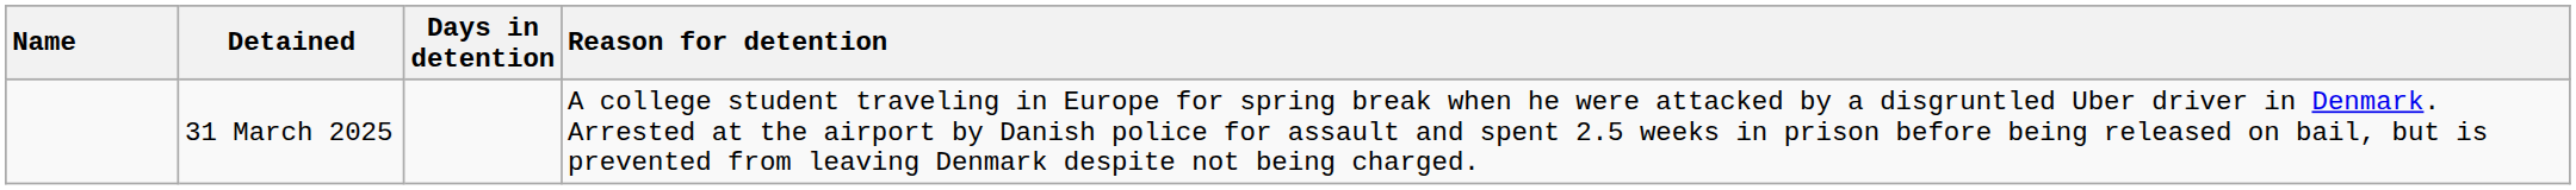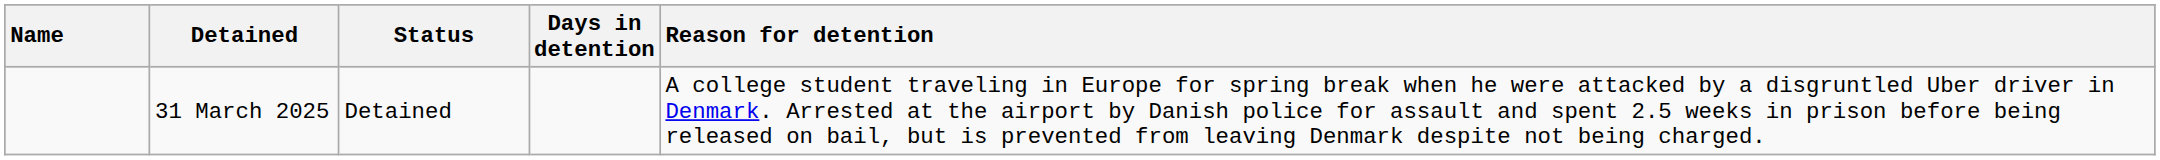 <table class="wikitable defaultleft col2center col3center col4center col5left sortable">
 <tr>
 <th style="text-align: left; width: 6em;">Name</th>
 <th style="width: 8em;">Detained</th>
+<th style="width: 8em;">Status</th>
 <th style="width: 5em;">Days in detention</th>
 <th class="unsortable" style="text-align: left;">Reason for detention</th>
 </tr>
 <tr>
 <td></td>
 <td>31 March 2025</td>
+<td>Detained</td>
 <td></td>
 <td>A college student traveling in Europe for spring break when he were attacked by a disgruntled Uber driver in <a href='#'>Denmark</a>. Arrested at the airport by Danish police for assault and spent 2.5 weeks in prison before being released on bail, but is prevented from leaving Denmark despite not being charged.</td>
 </tr>
 </table>
